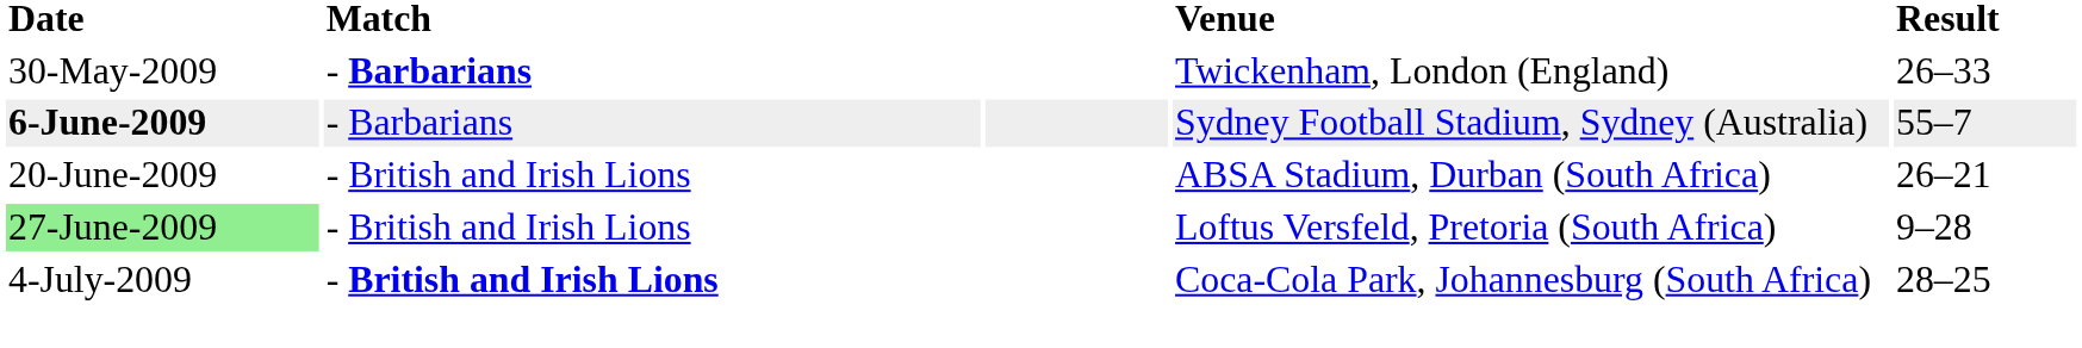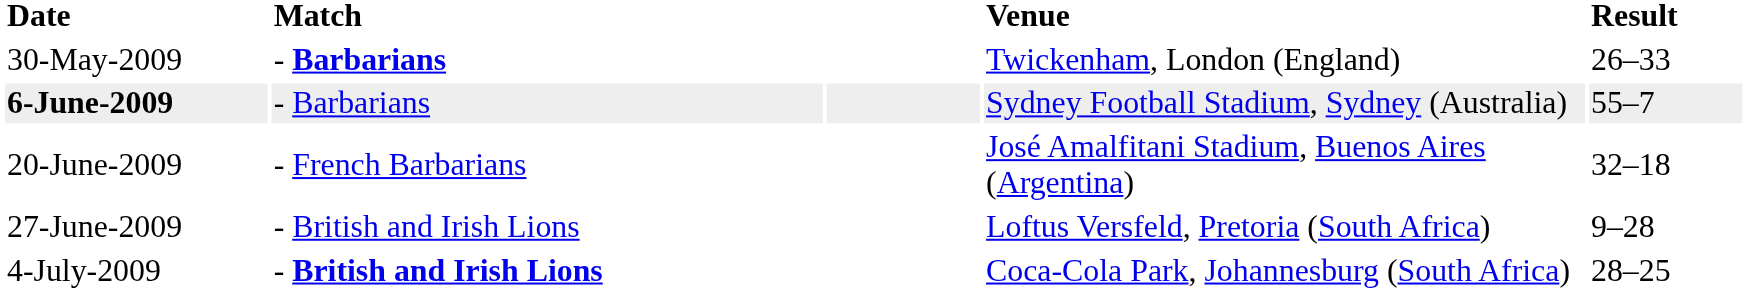 <table>
 <tr ---->
 <td width="130"><strong>Date</strong></td>
 <td width="275"><strong>Match</strong></td>
 <td width="75"></td>
 <td width="300"><strong>Venue</strong></td>
 <td width="75"><strong>Result</strong></td>
 </tr>
 <tr ---->
 <td>30-May-2009</td>
 <td> - <strong><a href='#'>Barbarians</a></strong></td>
 <td></td>
 <td><a href='#'>Twickenham</a>, London (England)</td>
 <td>26–33</td>
 </tr>
 <tr ---- bgcolor="#eeeeee">
 <td><strong>6-June-2009</strong></td>
 <td><strong></strong> - <a href='#'>Barbarians</a></td>
 <td></td>
 <td><a href='#'>Sydney Football Stadium</a>, <a href='#'>Sydney</a> (Australia)</td>
 <td>55–7</td>
 </tr>
-<tr ----bgcolor="#eeeeee">
+<tr ---->
 <td>20-June-2009</td>
-<td><strong></strong> - <a href='#'>British and Irish Lions</a></td>
+<td><strong></strong> - <a href='#'>French Barbarians</a></td>
 <td></td>
-<td><a href='#'>ABSA Stadium</a>, <a href='#'>Durban</a> (<a href='#'>South Africa</a>)</td>
-<td>26–21</td>
+<td><a href='#'>José Amalfitani Stadium</a>, <a href='#'>Buenos Aires</a> (<a href='#'>Argentina</a>)</td>
+<td>32–18</td>
 </tr>
 <tr ---->
-<td style="background: lightgreen;">27-June-2009</td>
+<td>27-June-2009</td>
 <td><strong></strong> - <a href='#'>British and Irish Lions</a></td>
 <td></td>
 <td><a href='#'>Loftus Versfeld</a>, <a href='#'>Pretoria</a> (<a href='#'>South Africa</a>)</td>
 <td>9–28</td>
 </tr>
 <tr ----bgcolor="#eeeeee">
 <td>4-July-2009</td>
 <td> - <strong><a href='#'>British and Irish Lions</a></strong></td>
 <td></td>
 <td><a href='#'>Coca-Cola Park</a>, <a href='#'>Johannesburg</a> (<a href='#'>South Africa</a>)</td>
 <td>28–25</td>
 </tr>
 </table>
